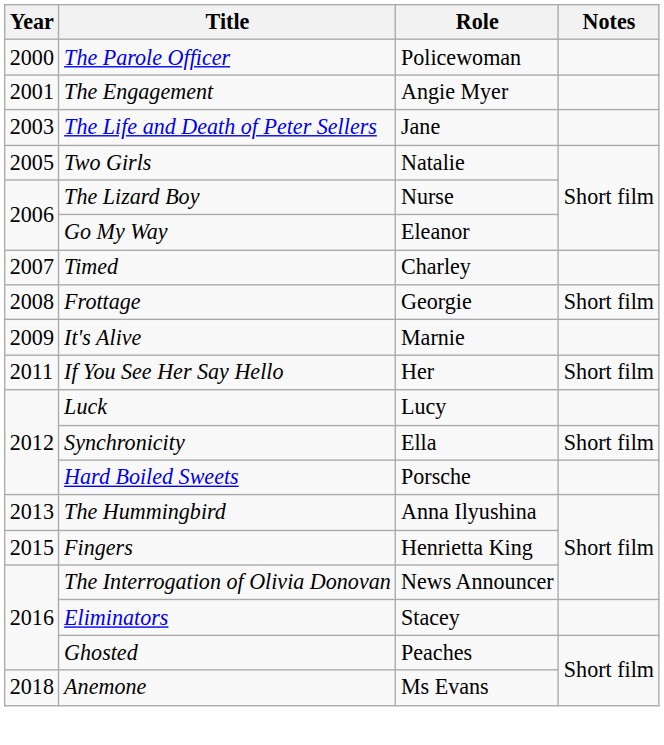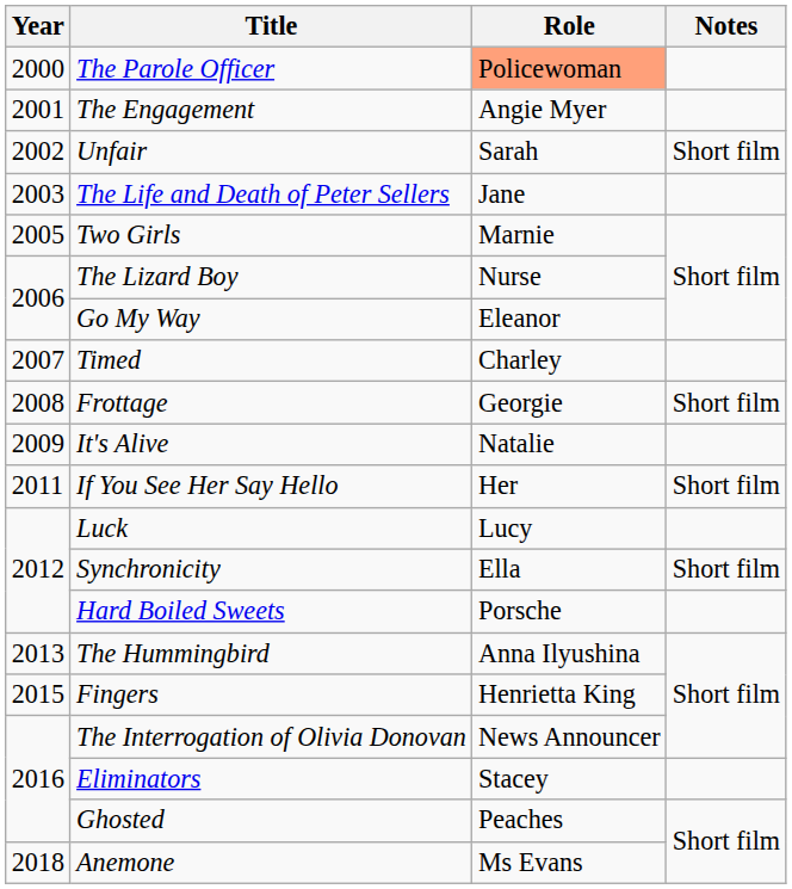 <table class="wikitable unsortable">
 <tr>
 <th>Year</th>
 <th>Title</th>
 <th>Role</th>
 <th>Notes</th>
 </tr>
 <tr>
 <td>2000</td>
 <td><em><a href='#'>The Parole Officer</a></em></td>
-<td>Policewoman</td>
+<td style="background: lightsalmon;">Policewoman</td>
 <td></td>
 </tr>
 <tr>
 <td>2001</td>
 <td><em>The Engagement</em></td>
 <td>Angie Myer</td>
 <td></td>
+</tr>
+<tr>
+<td>2002</td>
+<td><em>Unfair</em></td>
+<td>Sarah</td>
+<td>Short film</td>
 </tr>
 <tr>
 <td>2003</td>
 <td><em><a href='#'>The Life and Death of Peter Sellers</a></em></td>
 <td>Jane</td>
 <td></td>
 </tr>
 <tr>
 <td>2005</td>
 <td><em>Two Girls</em></td>
-<td>Natalie</td>
+<td>Marnie</td>
 <td rowspan=3>Short film</td>
 </tr>
 <tr>
 <td rowspan=2>2006</td>
 <td><em>The Lizard Boy</em></td>
 <td>Nurse</td>
 </tr>
 <tr>
 <td><em>Go My Way</em></td>
 <td>Eleanor</td>
 </tr>
 <tr>
 <td>2007</td>
 <td><em>Timed</em></td>
 <td>Charley</td>
 <td></td>
 </tr>
 <tr>
 <td>2008</td>
 <td><em>Frottage</em></td>
 <td>Georgie</td>
 <td>Short film</td>
 </tr>
 <tr>
 <td>2009</td>
 <td><em>It's Alive</em></td>
-<td>Marnie</td>
+<td>Natalie</td>
 <td></td>
 </tr>
 <tr>
 <td>2011</td>
 <td><em>If You See Her Say Hello</em></td>
 <td>Her</td>
 <td>Short film</td>
 </tr>
 <tr>
 <td rowspan=3>2012</td>
 <td><em>Luck</em></td>
 <td>Lucy</td>
 <td></td>
 </tr>
 <tr>
 <td><em>Synchronicity</em></td>
 <td>Ella</td>
 <td>Short film</td>
 </tr>
 <tr>
 <td><em><a href='#'>Hard Boiled Sweets</a></em></td>
 <td>Porsche</td>
 <td></td>
 </tr>
 <tr>
 <td>2013</td>
 <td><em>The Hummingbird</em></td>
 <td>Anna Ilyushina</td>
 <td rowspan=3>Short film</td>
 </tr>
 <tr>
 <td>2015</td>
 <td><em>Fingers</em></td>
 <td>Henrietta King</td>
 </tr>
 <tr>
 <td rowspan=3>2016</td>
 <td><em>The Interrogation of Olivia Donovan</em></td>
 <td>News Announcer</td>
 </tr>
 <tr>
 <td><em><a href='#'>Eliminators</a></em></td>
 <td>Stacey</td>
 <td></td>
 </tr>
 <tr>
 <td><em>Ghosted</em></td>
 <td>Peaches</td>
 <td rowspan=2>Short film</td>
 </tr>
 <tr>
 <td>2018</td>
 <td><em>Anemone</em></td>
 <td>Ms Evans</td>
 </tr>
 </table>
